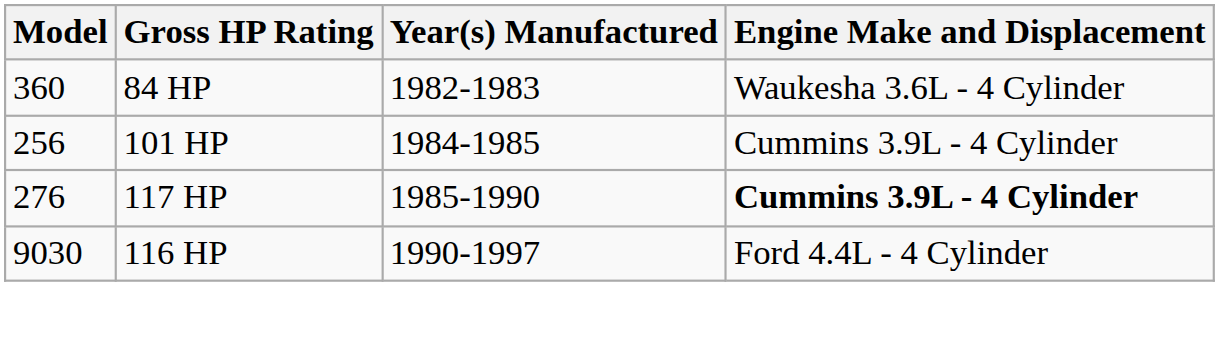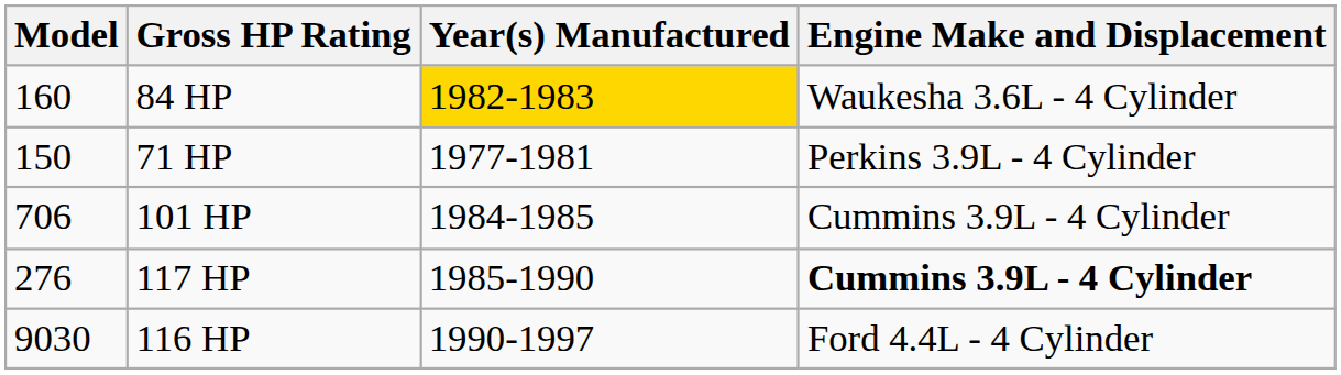 <table class="wikitable sortable">
 <tr>
 <th>Model</th>
 <th>Gross HP Rating</th>
 <th>Year(s) Manufactured</th>
 <th>Engine Make and Displacement</th>
 </tr>
 <tr>
-<td>360</td>
+<td>160</td>
 <td>84 HP</td>
-<td>1982-1983</td>
+<td style="background: gold;">1982-1983</td>
 <td>Waukesha 3.6L - 4 Cylinder</td>
 </tr>
 <tr>
-<td>256</td>
+<td>150</td>
+<td>71 HP</td>
+<td>1977-1981</td>
+<td>Perkins 3.9L - 4 Cylinder</td>
+</tr>
+<tr>
+<td>706</td>
 <td>101 HP</td>
 <td>1984-1985</td>
 <td>Cummins 3.9L - 4 Cylinder</td>
 </tr>
 <tr>
 <td>276</td>
 <td>117 HP</td>
 <td>1985-1990</td>
 <td><strong>Cummins 3.9L - 4 Cylinder</strong></td>
 </tr>
 <tr>
 <td>9030</td>
 <td>116 HP</td>
 <td>1990-1997</td>
 <td>Ford 4.4L - 4 Cylinder</td>
 </tr>
 </table>
